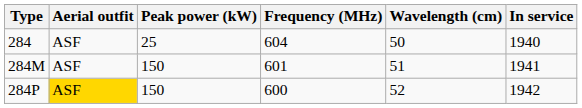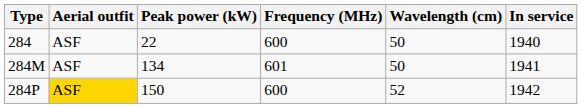 <table class="wikitable">
 <tr>
 <th>Type</th>
 <th>Aerial outfit</th>
 <th>Peak power (kW)</th>
 <th>Frequency (MHz)</th>
 <th>Wavelength (cm)</th>
 <th>In service</th>
 </tr>
 <tr>
 <td>284</td>
 <td>ASF</td>
-<td>25</td>
-<td>604</td>
+<td>22</td>
+<td>600</td>
 <td>50</td>
 <td>1940</td>
 </tr>
 <tr>
 <td>284M</td>
 <td>ASF</td>
-<td>150</td>
+<td>134</td>
 <td>601</td>
-<td>51</td>
+<td>50</td>
 <td>1941</td>
 </tr>
 <tr>
 <td>284P</td>
 <td style="background: gold;">ASF</td>
 <td>150</td>
 <td>600</td>
 <td>52</td>
 <td>1942</td>
 </tr>
 </table>
